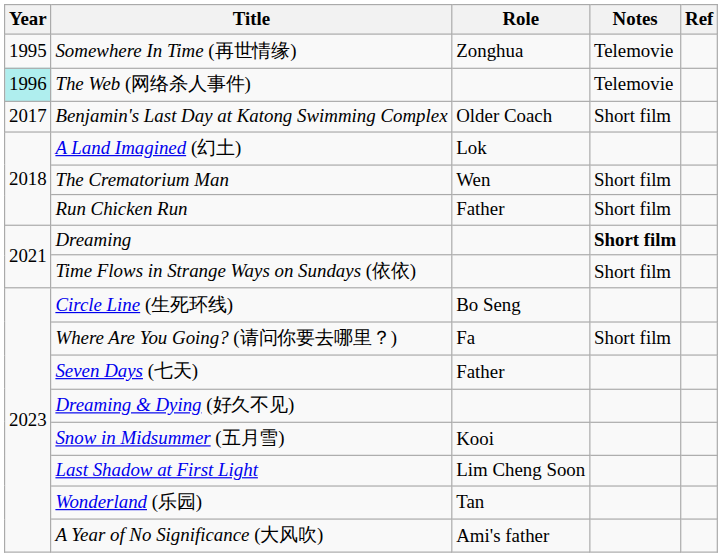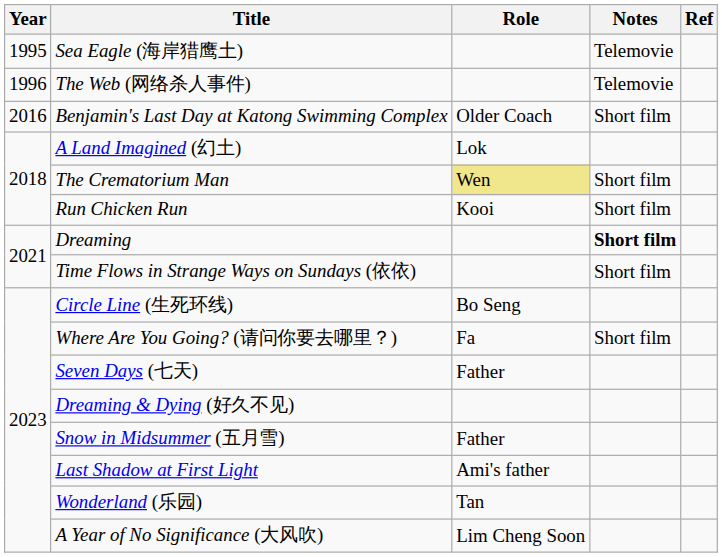 <table class="wikitable sortable">
 <tr>
 <th>Year</th>
 <th>Title</th>
 <th>Role</th>
 <th class="unsortable">Notes</th>
 <th>Ref</th>
 </tr>
 <tr>
 <td>1995</td>
-<td><em>Somewhere In Time</em> (再世情缘)</td>
-<td>Zonghua</td>
+<td><em>Sea Eagle</em> (海岸猎鹰土)</td>
+<td></td>
 <td>Telemovie</td>
 <td></td>
 </tr>
 <tr>
-<td style="background: paleturquoise;">1996</td>
+<td>1996</td>
 <td><em>The Web</em> (网络杀人事件)</td>
 <td></td>
 <td>Telemovie</td>
 <td></td>
 </tr>
 <tr>
-<td>2017</td>
+<td>2016</td>
 <td><em>Benjamin's Last Day at Katong Swimming Complex</em></td>
 <td>Older Coach</td>
 <td>Short film</td>
 <td></td>
 </tr>
 <tr>
 <td rowspan="3">2018</td>
 <td><em><a href='#'>A Land Imagined</a></em> (幻土)</td>
 <td>Lok</td>
 <td></td>
 <td></td>
 </tr>
 <tr>
 <td><em>The Crematorium Man</em></td>
-<td>Wen</td>
+<td style="background: khaki;">Wen</td>
 <td>Short film</td>
 <td></td>
 </tr>
 <tr>
 <td><em>Run Chicken Run</em></td>
-<td>Father</td>
+<td>Kooi</td>
 <td>Short film</td>
 <td></td>
 </tr>
 <tr>
 <td rowspan="2">2021</td>
 <td><em>Dreaming</em></td>
 <td></td>
 <td><strong>Short film</strong></td>
 <td></td>
 </tr>
 <tr>
 <td><em>Time Flows in Strange Ways on Sundays</em> (依依)</td>
 <td></td>
 <td>Short film</td>
 <td></td>
 </tr>
 <tr>
 <td rowspan="8">2023</td>
 <td><em><a href='#'>Circle Line</a></em> (生死环线)</td>
 <td>Bo Seng</td>
 <td></td>
 <td></td>
 </tr>
 <tr>
 <td><em>Where Are You Going?</em> (请问你要去哪里？)</td>
 <td>Fa</td>
 <td>Short film</td>
 <td></td>
 </tr>
 <tr>
 <td><em><a href='#'>Seven Days</a></em> (七天)</td>
 <td>Father</td>
 <td></td>
 <td></td>
 </tr>
 <tr>
 <td><em><a href='#'>Dreaming & Dying</a></em> (好久不见)</td>
 <td></td>
 <td></td>
 <td></td>
 </tr>
 <tr>
 <td><em><a href='#'>Snow in Midsummer</a></em> (五月雪)</td>
-<td>Kooi</td>
+<td>Father</td>
 <td></td>
 <td></td>
 </tr>
 <tr>
 <td><em><a href='#'>Last Shadow at First Light</a></em></td>
-<td>Lim Cheng Soon</td>
+<td>Ami's father</td>
 <td></td>
 <td></td>
 </tr>
 <tr>
 <td><em><a href='#'>Wonderland</a></em> (乐园)</td>
 <td>Tan</td>
 <td></td>
 <td></td>
 </tr>
 <tr>
 <td><em>A Year of No Significance</em> (大风吹)</td>
-<td>Ami's father</td>
+<td>Lim Cheng Soon</td>
 <td></td>
 <td></td>
 </tr>
 </table>
